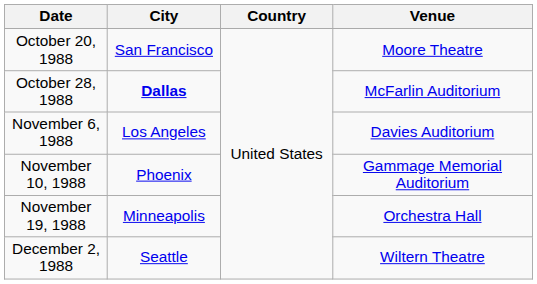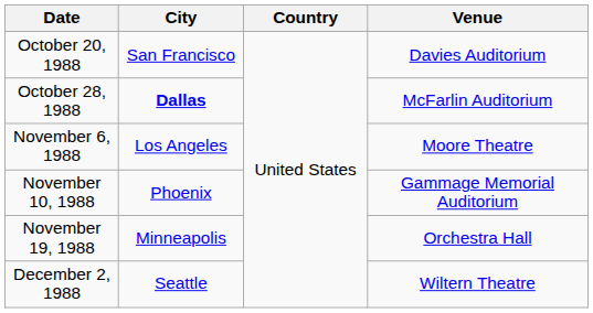 <table class="wikitable" style="text-align:center;">
 <tr>
 <th width="100">Date</th>
 <th width="110">City</th>
 <th width="110">Country</th>
 <th width="200">Venue</th>
 </tr>
 <tr bgcolor="#DDDDDD">
 </tr>
 <tr>
 <td>October 20, 1988</td>
 <td><a href='#'>San Francisco</a></td>
 <td rowspan="6">United States</td>
-<td><a href='#'>Moore Theatre</a></td>
+<td><a href='#'>Davies Auditorium</a></td>
 </tr>
 <tr>
 <td>October 28, 1988</td>
 <td><strong><a href='#'>Dallas</a></strong></td>
 <td><a href='#'>McFarlin Auditorium</a></td>
 </tr>
 <tr>
 <td>November 6, 1988</td>
 <td><a href='#'>Los Angeles</a></td>
-<td><a href='#'>Davies Auditorium</a></td>
+<td><a href='#'>Moore Theatre</a></td>
 </tr>
 <tr>
 <td>November 10, 1988</td>
 <td><a href='#'>Phoenix</a></td>
 <td><a href='#'>Gammage Memorial Auditorium</a></td>
 </tr>
 <tr>
 <td>November 19, 1988</td>
 <td><a href='#'>Minneapolis</a></td>
 <td><a href='#'>Orchestra Hall</a></td>
 </tr>
 <tr>
 <td>December 2, 1988</td>
 <td><a href='#'>Seattle</a></td>
 <td><a href='#'>Wiltern Theatre</a></td>
 </tr>
 </table>
